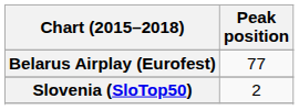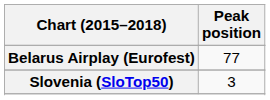 <table class="wikitable sortable plainrowheaders">
 <tr>
 <th>Chart (2015–2018)</th>
 <th>Peak<br>position</th>
 </tr>
 <tr>
 </tr>
 <tr>
 <th scope="row">Belarus Airplay (Eurofest)</th>
 <td align="center">77</td>
 </tr>
 <tr>
 </tr>
 <tr>
 </tr>
 <tr>
 </tr>
 <tr>
 </tr>
 <tr>
 </tr>
 <tr>
 </tr>
 <tr>
 </tr>
 <tr>
 </tr>
 <tr>
 </tr>
 <tr>
 </tr>
 <tr>
 </tr>
 <tr>
 </tr>
 <tr>
 <th scope="row">Slovenia (<a href='#'>SloTop50</a>)</th>
-<td align=center>2</td>
+<td align=center>3</td>
 </tr>
 <tr>
 </tr>
 <tr>
 </tr>
 <tr>
 </tr>
 </table>
